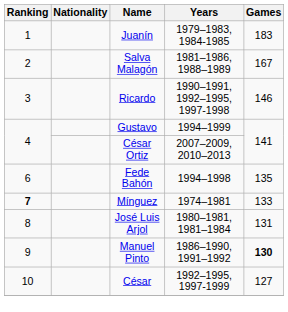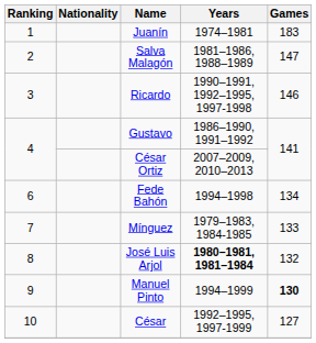 <table class="wikitable sortable" style=text-align:center;width:48%>
 <tr>
 <th>Ranking</th>
 <th>Nationality</th>
 <th>Name</th>
 <th>Years</th>
 <th>Games</th>
 </tr>
 <tr>
 <td>1</td>
 <td align="left"></td>
 <td><a href='#'>Juanín</a></td>
-<td>1979–1983, 1984-1985</td>
+<td>1974–1981</td>
 <td>183</td>
 </tr>
 <tr>
 <td>2</td>
 <td align="left"></td>
 <td><a href='#'>Salva Malagón</a></td>
 <td>1981–1986, 1988–1989</td>
-<td>167</td>
+<td>147</td>
 </tr>
 <tr>
 <td>3</td>
 <td align="left"></td>
 <td><a href='#'>Ricardo</a></td>
 <td>1990–1991, 1992–1995, 1997-1998</td>
 <td>146</td>
 </tr>
 <tr>
 <td rowspan=2>4</td>
 <td align="left"></td>
 <td><a href='#'>Gustavo</a></td>
-<td>1994–1999</td>
+<td>1986–1990, 1991–1992</td>
 <td rowspan=2>141</td>
 </tr>
 <tr>
 <td align="left"></td>
 <td><a href='#'>César Ortiz</a></td>
 <td>2007–2009, 2010–2013</td>
 </tr>
 <tr>
 <td>6</td>
 <td align="left"></td>
 <td><a href='#'>Fede Bahón</a></td>
 <td>1994–1998</td>
-<td>135</td>
+<td>134</td>
 </tr>
 <tr>
-<td><strong>7</strong></td>
+<td>7</td>
 <td align="left"></td>
 <td><a href='#'>Mínguez</a></td>
-<td>1974–1981</td>
+<td>1979–1983, 1984-1985</td>
 <td>133</td>
 </tr>
 <tr>
 <td>8</td>
 <td align="left"></td>
 <td><a href='#'>José Luis Arjol</a></td>
-<td>1980–1981, 1981–1984</td>
-<td>131</td>
+<td><strong>1980–1981, 1981–1984</strong></td>
+<td>132</td>
 </tr>
 <tr>
 <td>9</td>
 <td align="left"></td>
 <td><a href='#'>Manuel Pinto</a></td>
-<td>1986–1990, 1991–1992</td>
+<td>1994–1999</td>
 <td><strong>130</strong></td>
 </tr>
 <tr>
 <td>10</td>
 <td align="left"></td>
 <td><a href='#'>César</a></td>
 <td>1992–1995, 1997-1999</td>
 <td>127</td>
 </tr>
 <tr>
 </tr>
 </table>
